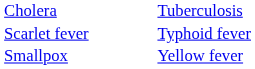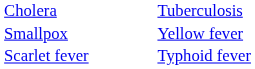 <table style="width: 50%; border: none; text-align: left;">
 <tr>
 <td><a href='#'>Cholera</a></td>
 <td><a href='#'>Tuberculosis</a></td>
 </tr>
 <tr>
+<td><a href='#'>Smallpox</a></td>
+<td><a href='#'>Yellow fever</a></td>
+</tr>
+<tr>
 <td><a href='#'>Scarlet fever</a></td>
 <td><a href='#'>Typhoid fever</a></td>
 </tr>
-<tr>
-<td><a href='#'>Smallpox</a></td>
-<td><a href='#'>Yellow fever</a></td>
-</tr>
 </table>
